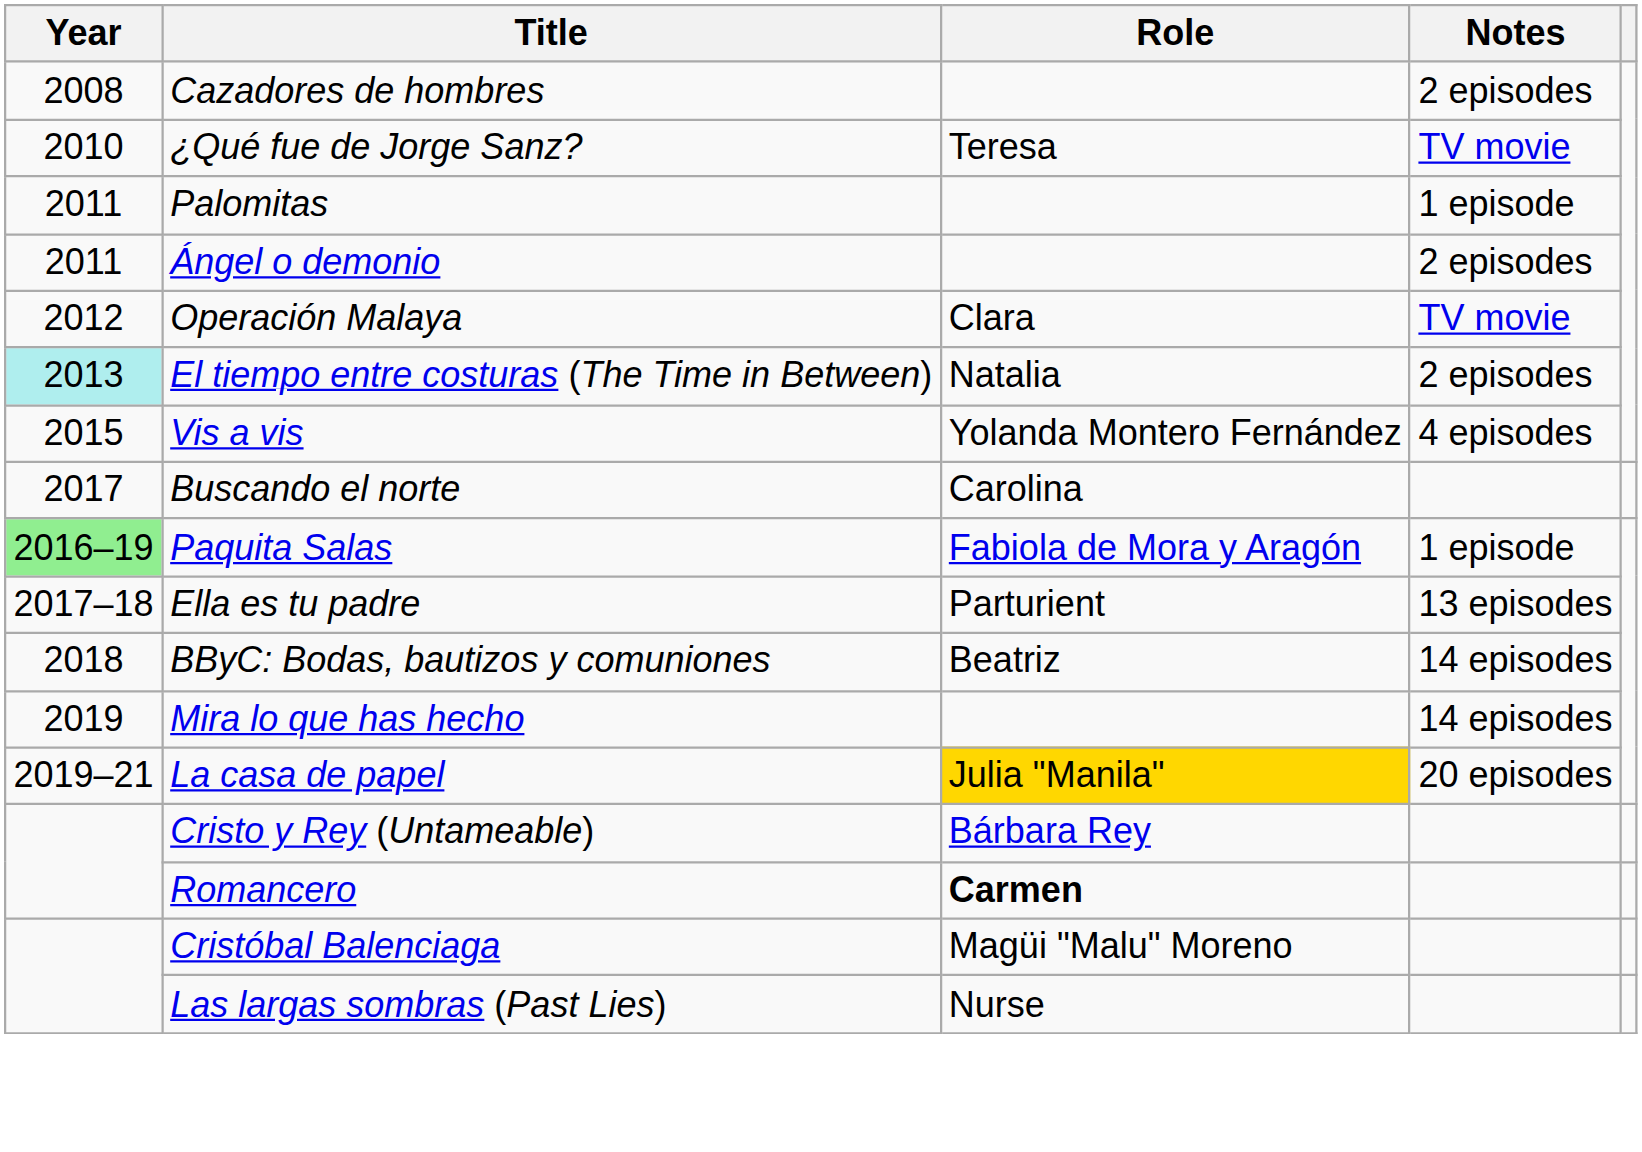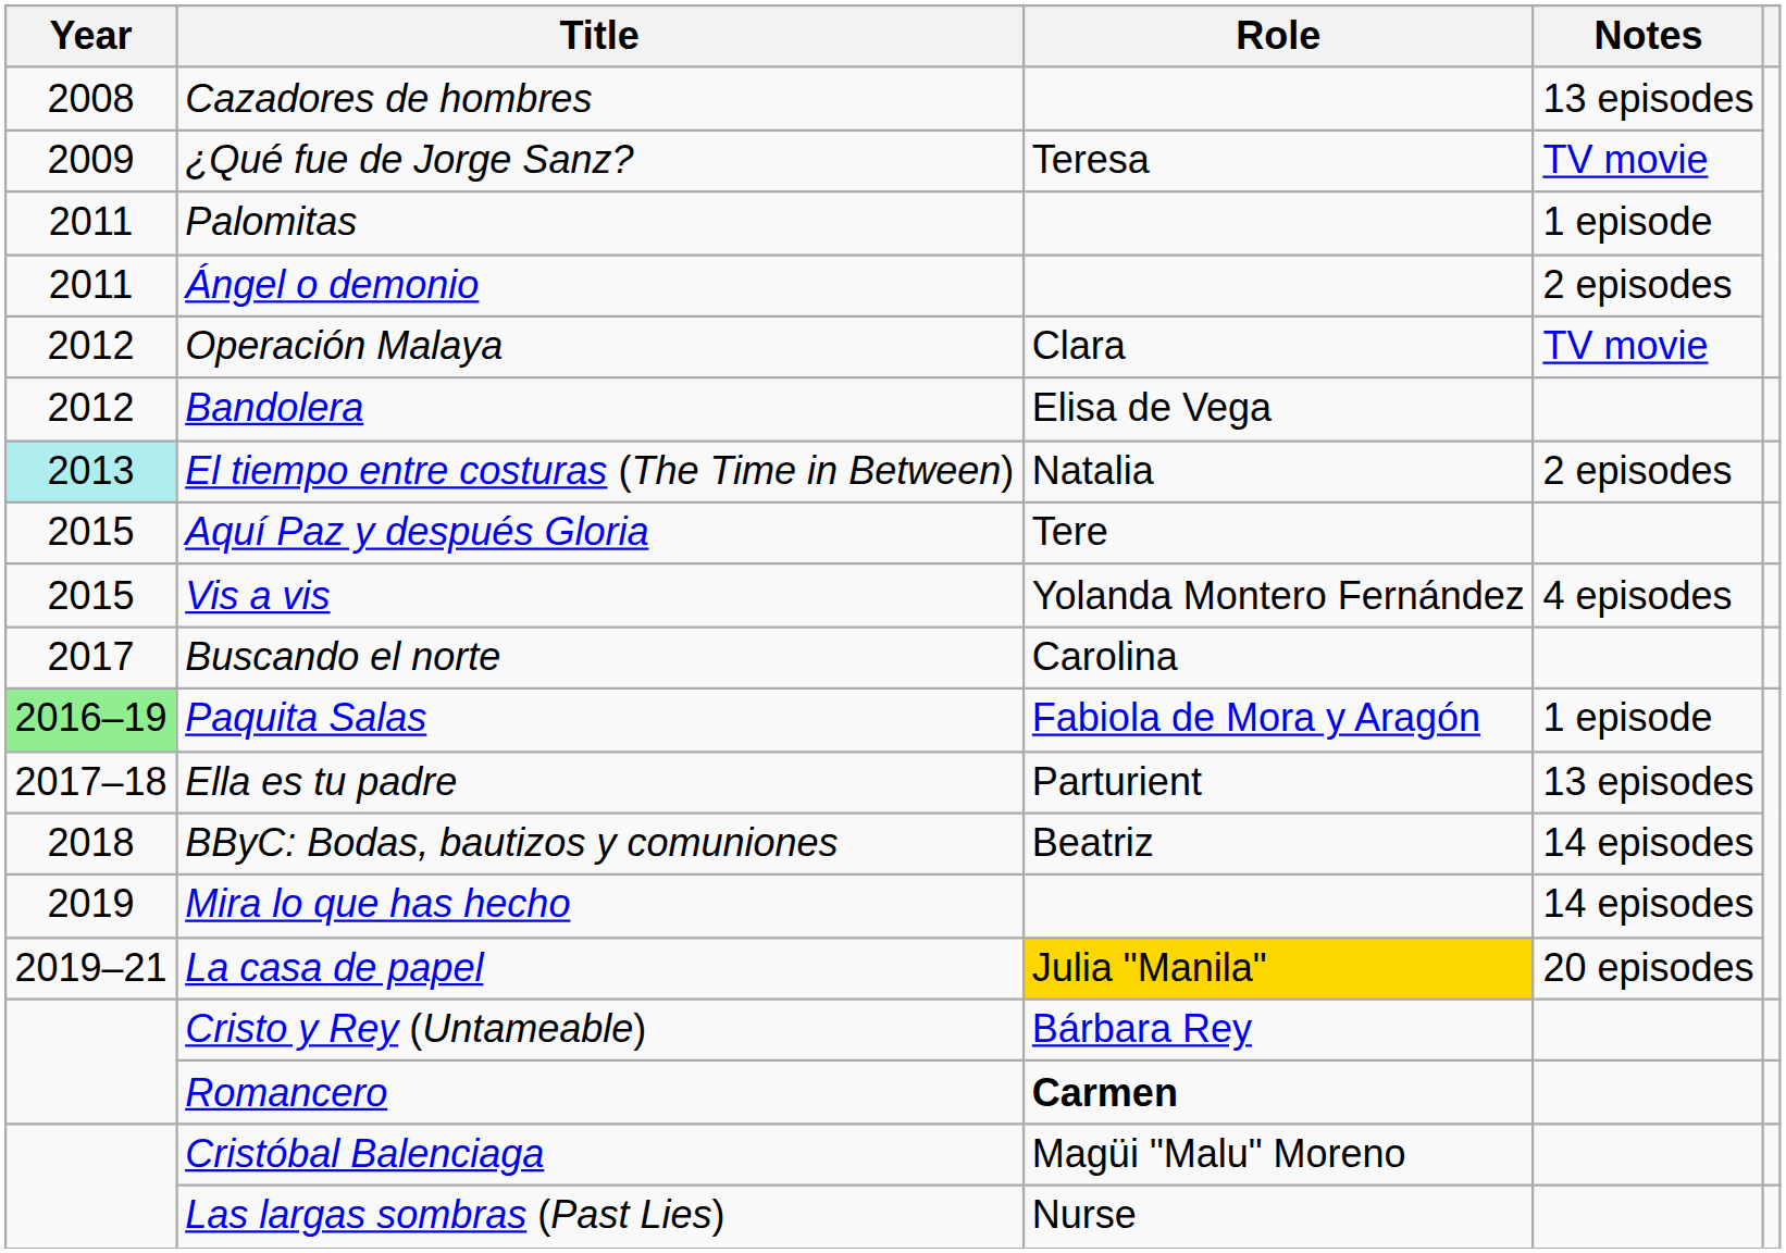 <table class="wikitable sortable">
 <tr>
 <th>Year</th>
 <th>Title</th>
 <th>Role</th>
 <th class="unsortable">Notes</th>
 <th class="unsortable"></th>
 </tr>
 <tr>
 <td align = "center">2008</td>
 <td><em>Cazadores de hombres</em></td>
 <td></td>
-<td>2 episodes</td>
+<td>13 episodes</td>
 </tr>
 <tr>
-<td align = "center">2010</td>
+<td align = "center">2009</td>
 <td><em>¿Qué fue de Jorge Sanz?</em></td>
 <td>Teresa</td>
 <td><a href='#'>TV movie</a></td>
 </tr>
 <tr>
 <td align = "center">2011</td>
 <td><em>Palomitas</em></td>
 <td></td>
 <td>1 episode</td>
 </tr>
 <tr>
 <td align = "center">2011</td>
 <td><em><a href='#'>Ángel o demonio</a></em></td>
 <td></td>
 <td>2 episodes</td>
 </tr>
 <tr>
 <td align = "center">2012</td>
 <td><em>Operación Malaya</em></td>
 <td>Clara</td>
 <td><a href='#'>TV movie</a></td>
 </tr>
 <tr>
+<td align = "center">2012</td>
+<td><em><a href='#'>Bandolera</a></em></td>
+<td>Elisa de Vega</td>
+<td></td>
+<td align = "center"></td>
+</tr>
+<tr>
 <td align = "center" style="background: paleturquoise;">2013</td>
 <td><em><a href='#'>El tiempo entre costuras</a></em> (<em>The Time in Between</em>)</td>
 <td>Natalia</td>
 <td>2 episodes</td>
+</tr>
+<tr>
+<td align = "center">2015</td>
+<td><em><a href='#'>Aquí Paz y después Gloria</a></em></td>
+<td>Tere</td>
+<td></td>
+<td align = "center"></td>
 </tr>
 <tr>
 <td align = "center">2015</td>
 <td><em><a href='#'>Vis a vis</a></em></td>
 <td>Yolanda Montero Fernández</td>
 <td>4 episodes</td>
 </tr>
 <tr>
 <td align = "center">2017</td>
 <td><em>Buscando el norte</em></td>
 <td>Carolina</td>
 <td></td>
 <td align = "center"></td>
 </tr>
 <tr>
 <td align = "center" style="background: lightgreen;">2016–19</td>
 <td><em><a href='#'>Paquita Salas</a></em></td>
 <td><a href='#'>Fabiola de Mora y Aragón</a></td>
 <td>1 episode</td>
 </tr>
 <tr>
 <td align = "center">2017–18</td>
 <td><em>Ella es tu padre</em></td>
 <td>Parturient</td>
 <td>13 episodes</td>
 </tr>
 <tr>
 <td align = "center">2018</td>
 <td><em>BByC: Bodas, bautizos y comuniones</em></td>
 <td>Beatriz</td>
 <td>14 episodes</td>
 </tr>
 <tr>
 <td align = "center">2019</td>
 <td><em><a href='#'>Mira lo que has hecho</a></em></td>
 <td></td>
 <td>14 episodes</td>
 </tr>
 <tr>
 <td align = "center">2019–21</td>
 <td><em><a href='#'>La casa de papel</a></em></td>
 <td style="background: gold;">Julia "Manila"</td>
 <td>20 episodes</td>
 </tr>
 <tr>
 <td rowspan = "2"></td>
 <td><em><a href='#'>Cristo y Rey</a></em> (<em>Untameable</em>)</td>
 <td><a href='#'>Bárbara Rey</a></td>
 <td></td>
 <td align = "center"></td>
 </tr>
 <tr>
 <td><em><a href='#'>Romancero</a></em></td>
 <td><strong>Carmen</strong></td>
 <td></td>
 <td align = "center"></td>
 </tr>
 <tr>
 <td rowspan = "2"></td>
 <td><em><a href='#'>Cristóbal Balenciaga</a></em></td>
 <td>Magüi "Malu" Moreno</td>
 <td></td>
 <td align = "center"></td>
 </tr>
 <tr>
 <td><em><a href='#'>Las largas sombras</a></em> (<em>Past Lies</em>)</td>
 <td>Nurse</td>
 <td></td>
 <td></td>
 </tr>
 </table>
